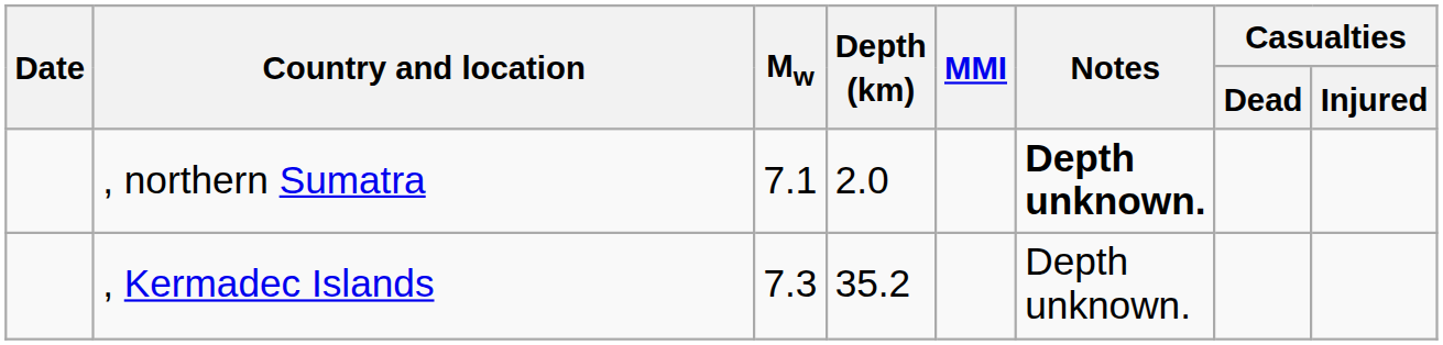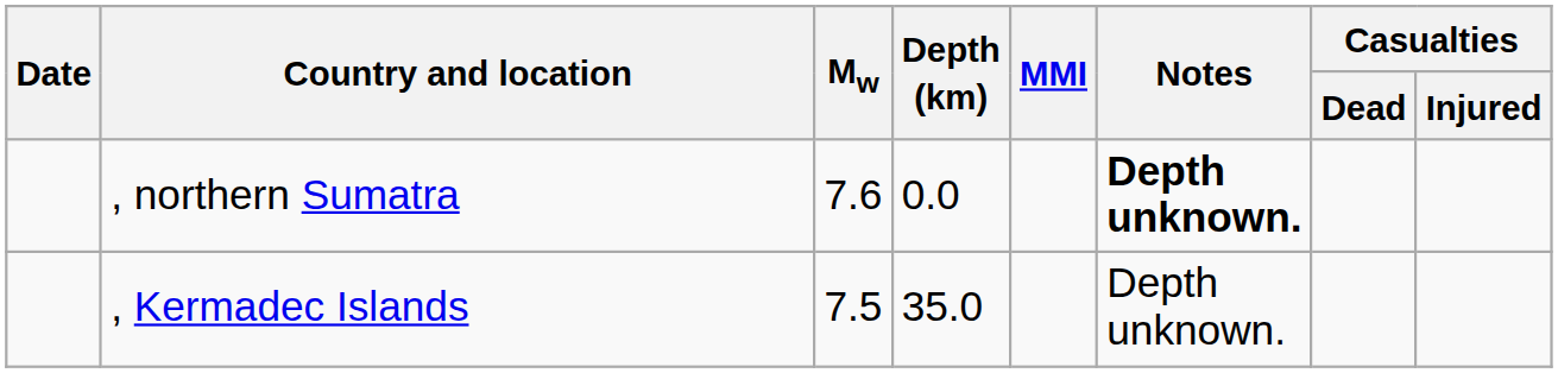 <table class="wikitable sortable sort-under" style="border:1px black; margin-left:1em;">
 <tr>
 <th rowspan="2"><small>Date</small></th>
 <th rowspan="2" style="width: 310px"><small>Country and location</small></th>
 <th rowspan="2"><small>M<sub>w</sub></small></th>
 <th rowspan="2"><small>Depth (km)</small></th>
 <th rowspan="2"><small><a href='#'>MMI</a></small></th>
 <th rowspan="2" class="unsortable"><small>Notes</small></th>
 <th colspan="2"><small>Casualties</small></th>
 </tr>
 <tr>
 <th><small>Dead</small></th>
 <th><small>Injured</small></th>
 </tr>
 <tr>
 <td></td>
 <td>, northern <a href='#'>Sumatra</a></td>
-<td>7.1</td>
-<td>2.0</td>
+<td>7.6</td>
+<td>0.0</td>
 <td></td>
 <td><strong>Depth unknown.</strong></td>
 <td></td>
 <td></td>
 </tr>
 <tr>
 <td></td>
 <td>, <a href='#'>Kermadec Islands</a></td>
-<td>7.3</td>
-<td>35.2</td>
+<td>7.5</td>
+<td>35.0</td>
 <td></td>
 <td>Depth unknown.</td>
 <td></td>
 <td></td>
 </tr>
 </table>
